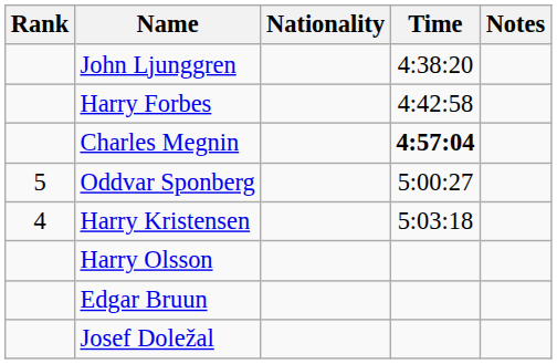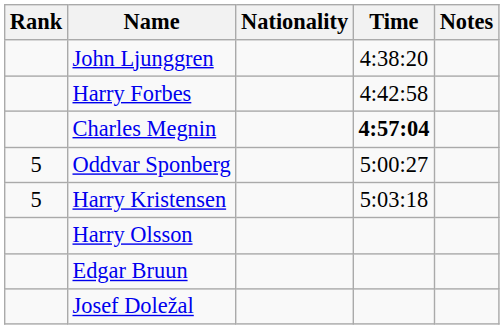 <table class="wikitable sortable" style="text-align:center">
 <tr>
 <th>Rank</th>
 <th>Name</th>
 <th>Nationality</th>
 <th>Time</th>
 <th>Notes</th>
 </tr>
 <tr>
 <td></td>
 <td align=left><a href='#'>John Ljunggren</a></td>
 <td align=left></td>
 <td>4:38:20</td>
 <td></td>
 </tr>
 <tr>
 <td></td>
 <td align=left><a href='#'>Harry Forbes</a></td>
 <td align=left></td>
 <td>4:42:58</td>
 <td></td>
 </tr>
 <tr>
 <td></td>
 <td align=left><a href='#'>Charles Megnin</a></td>
 <td align=left></td>
 <td><strong>4:57:04</strong></td>
 <td></td>
 </tr>
 <tr>
 <td>5</td>
 <td align=left><a href='#'>Oddvar Sponberg</a></td>
 <td align=left></td>
 <td>5:00:27</td>
 <td></td>
 </tr>
 <tr>
-<td>4</td>
+<td>5</td>
 <td align=left><a href='#'>Harry Kristensen</a></td>
 <td align=left></td>
 <td>5:03:18</td>
 <td></td>
 </tr>
 <tr>
 <td></td>
 <td align=left><a href='#'>Harry Olsson</a></td>
 <td align=left></td>
 <td></td>
 <td></td>
 </tr>
 <tr>
 <td></td>
 <td align=left><a href='#'>Edgar Bruun</a></td>
 <td align=left></td>
 <td></td>
 <td></td>
 </tr>
 <tr>
 <td></td>
 <td align=left><a href='#'>Josef Doležal</a></td>
 <td align=left></td>
 <td></td>
 <td></td>
 </tr>
 </table>
